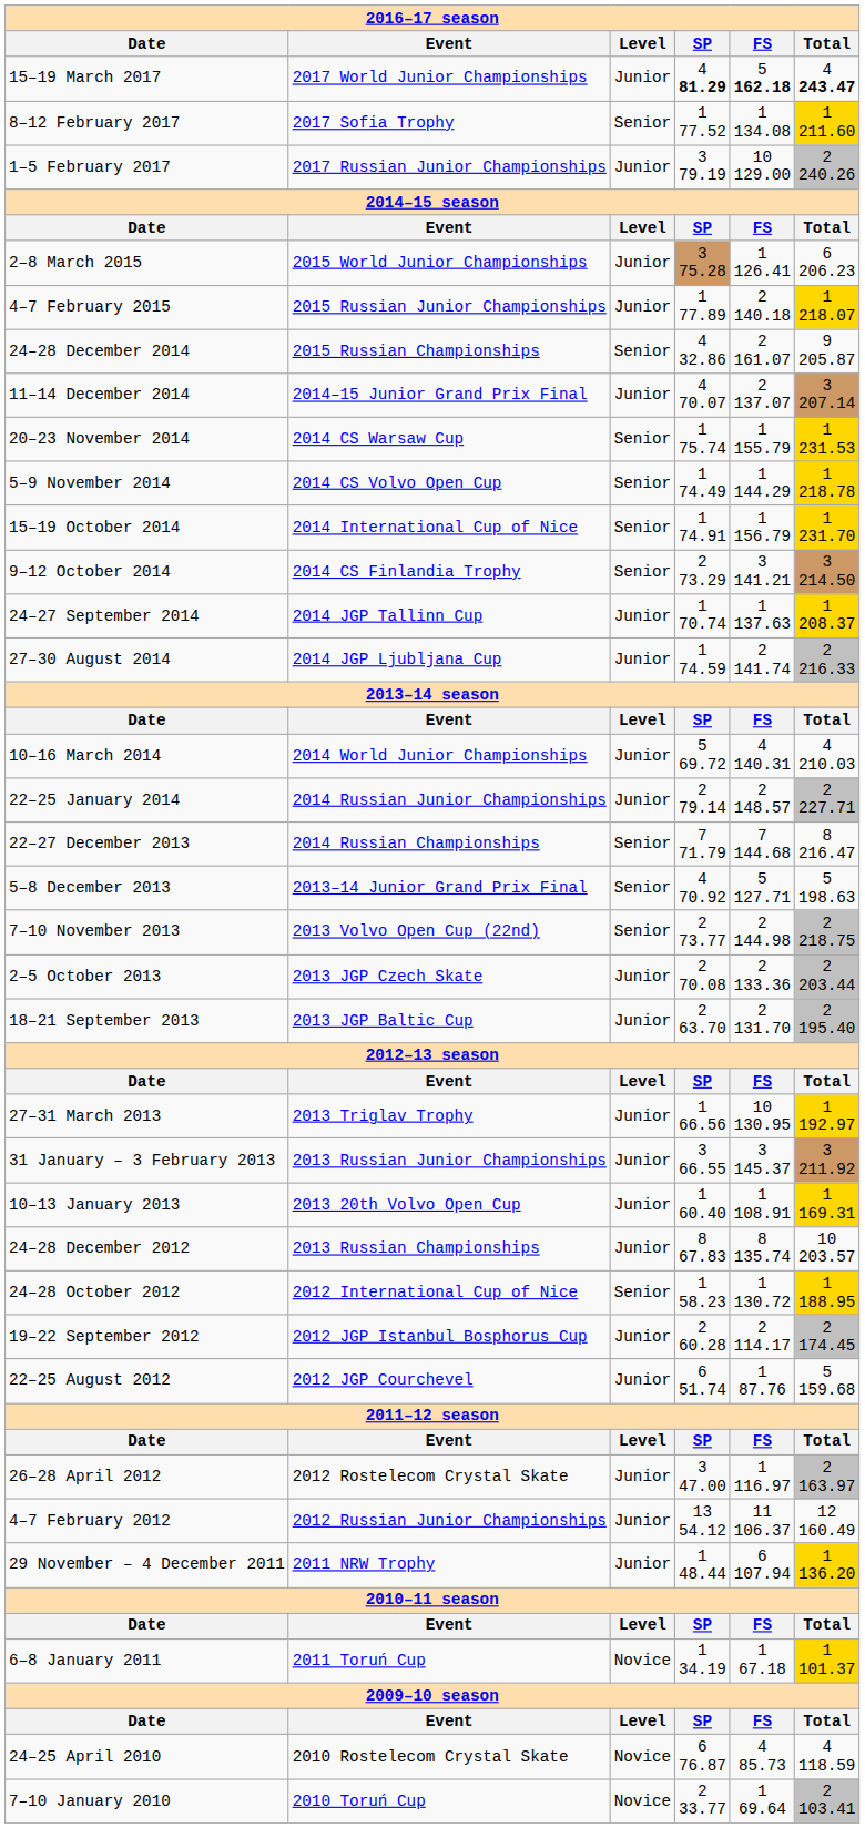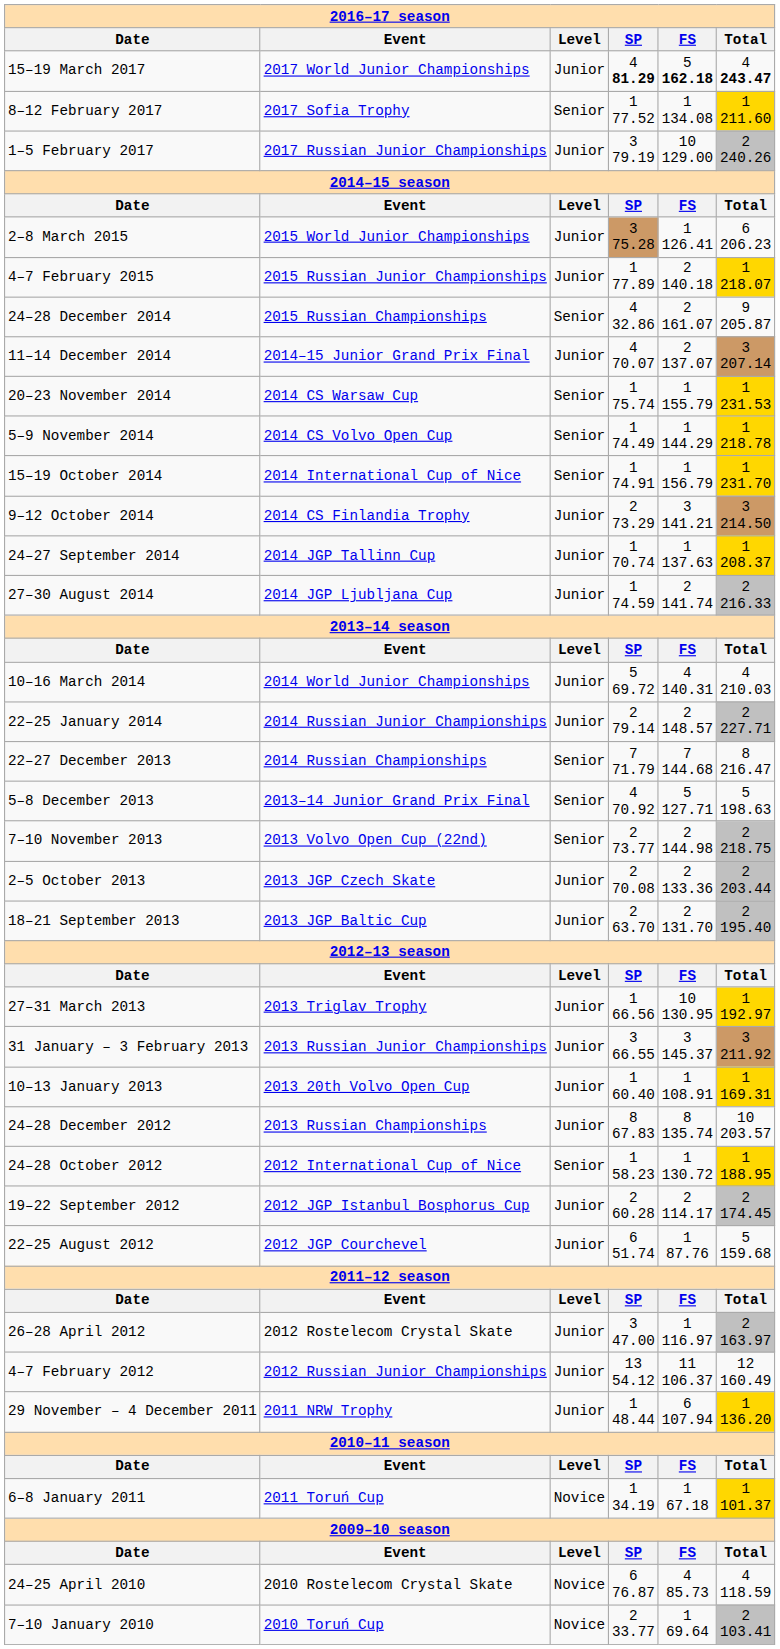 <table class="wikitable">
 <tr>
 <td style="background-color: #ffdead; " colspan=7 align=center><a href='#'><strong>2016–17 season</strong></a></td>
 </tr>
 <tr>
 <th>Date</th>
 <th>Event</th>
 <th>Level</th>
 <th><a href='#'>SP</a></th>
 <th><a href='#'>FS</a></th>
 <th>Total</th>
 </tr>
 <tr>
 <td>15–19 March 2017</td>
 <td><a href='#'>2017 World Junior Championships</a></td>
 <td>Junior</td>
 <td align=center>4 <br> <strong>81.29</strong></td>
 <td align=center>5 <br> <strong>162.18</strong></td>
 <td align=center>4 <br> <strong>243.47</strong></td>
 </tr>
 <tr>
 <td>8–12 February 2017</td>
 <td><a href='#'>2017 Sofia Trophy</a></td>
 <td>Senior</td>
 <td align=center>1 <br> 77.52</td>
 <td align=center>1 <br> 134.08</td>
 <td align=center bgcolor=gold>1 <br> 211.60</td>
 </tr>
 <tr>
 <td>1–5 February 2017</td>
 <td><a href='#'>2017 Russian Junior Championships</a></td>
 <td>Junior</td>
 <td align=center>3 <br> 79.19</td>
 <td align=center>10 <br>129.00</td>
 <td align=center bgcolor=silver>2 <br> 240.26</td>
 </tr>
 <tr>
 <td style="background-color: #ffdead; " colspan=7 align=center><a href='#'><strong>2014–15 season</strong></a></td>
 </tr>
 <tr>
 <th>Date</th>
 <th>Event</th>
 <th>Level</th>
 <th><a href='#'>SP</a></th>
 <th><a href='#'>FS</a></th>
 <th>Total</th>
 </tr>
 <tr>
 <td>2–8 March 2015</td>
 <td><a href='#'>2015 World Junior Championships</a></td>
 <td>Junior</td>
 <td align=center bgcolor=cc9966>3 <br> 75.28</td>
 <td align=center>1 <br> 126.41</td>
 <td align=center>6 <br> 206.23</td>
 </tr>
 <tr>
 <td>4–7 February 2015</td>
 <td><a href='#'>2015 Russian Junior Championships</a></td>
 <td>Junior</td>
 <td align=center>1 <br> 77.89</td>
 <td align=center>2 <br> 140.18</td>
 <td align=center bgcolor=gold>1 <br> 218.07</td>
 </tr>
 <tr>
 <td>24–28 December 2014</td>
 <td><a href='#'>2015 Russian Championships</a></td>
 <td>Senior</td>
 <td align=center>4 <br>32.86</td>
 <td align=center>2 <br> 161.07</td>
 <td align=center>9 <br> 205.87</td>
 </tr>
 <tr>
 <td>11–14 December 2014</td>
 <td><a href='#'>2014–15 Junior Grand Prix Final</a></td>
 <td>Junior</td>
 <td align=center>4 <br>70.07</td>
 <td align=center>2 <br> 137.07</td>
 <td align=center bgcolor=cc9966>3 <br> 207.14</td>
 </tr>
 <tr>
 <td>20–23 November 2014</td>
 <td><a href='#'>2014 CS Warsaw Cup</a></td>
 <td>Senior</td>
 <td align=center>1 <br> 75.74</td>
 <td align=center>1 <br> 155.79</td>
 <td align=center bgcolor=gold>1 <br> 231.53</td>
 </tr>
 <tr>
 <td>5–9 November 2014</td>
 <td><a href='#'>2014 CS Volvo Open Cup</a></td>
 <td>Senior</td>
 <td align=center>1 <br>74.49</td>
 <td align=center>1 <br> 144.29</td>
 <td align=center bgcolor=gold>1 <br> 218.78</td>
 </tr>
 <tr>
 <td>15–19 October 2014</td>
 <td><a href='#'>2014 International Cup of Nice</a></td>
 <td>Senior</td>
 <td align=center>1 <br> 74.91</td>
 <td align=center>1 <br> 156.79</td>
 <td align=center bgcolor=gold>1 <br> 231.70</td>
 </tr>
 <tr>
 <td>9–12 October 2014</td>
 <td><a href='#'>2014 CS Finlandia Trophy</a></td>
-<td>Senior</td>
+<td>Junior</td>
 <td align=center>2 <br>73.29</td>
 <td align=center>3 <br> 141.21</td>
 <td align=center bgcolor=cc9966>3 <br> 214.50</td>
 </tr>
 <tr>
 <td>24–27 September 2014</td>
 <td><a href='#'>2014 JGP Tallinn Cup</a></td>
 <td>Junior</td>
 <td align=center>1 <br>70.74</td>
 <td align=center>1 <br> 137.63</td>
 <td align=center bgcolor=gold>1 <br> 208.37</td>
 </tr>
 <tr>
 <td>27–30 August 2014</td>
 <td><a href='#'>2014 JGP Ljubljana Cup</a></td>
 <td>Junior</td>
 <td align=center>1 <br>74.59</td>
 <td align=center>2 <br> 141.74</td>
 <td align=center bgcolor=silver>2 <br> 216.33</td>
 </tr>
 <tr>
 <td style="background-color: #ffdead; " colspan=7 align=center><a href='#'><strong>2013–14 season</strong></a></td>
 </tr>
 <tr>
 <th>Date</th>
 <th>Event</th>
 <th>Level</th>
 <th><a href='#'>SP</a></th>
 <th><a href='#'>FS</a></th>
 <th>Total</th>
 </tr>
 <tr>
 <td>10–16 March 2014</td>
 <td><a href='#'>2014 World Junior Championships</a></td>
 <td>Junior</td>
 <td align=center>5 <br> 69.72</td>
 <td align=center>4 <br> 140.31</td>
 <td align=center>4 <br> 210.03</td>
 </tr>
 <tr>
 <td>22–25 January 2014</td>
 <td><a href='#'>2014 Russian Junior Championships</a></td>
 <td>Junior</td>
 <td align=center>2 <br> 79.14</td>
 <td align=center>2 <br> 148.57</td>
 <td align=center bgcolor=silver>2 <br> 227.71</td>
 </tr>
 <tr>
 <td>22–27 December 2013</td>
 <td><a href='#'>2014 Russian Championships</a></td>
 <td>Senior</td>
 <td align=center>7 <br> 71.79</td>
 <td align=center>7 <br> 144.68</td>
 <td align=center>8 <br> 216.47</td>
 </tr>
 <tr>
 <td>5–8 December 2013</td>
 <td><a href='#'>2013–14 Junior Grand Prix Final</a></td>
 <td>Senior</td>
 <td align=center>4 <br> 70.92</td>
 <td align=center>5 <br> 127.71</td>
 <td align=center>5 <br> 198.63</td>
 </tr>
 <tr>
 <td>7–10 November 2013</td>
 <td><a href='#'>2013 Volvo Open Cup (22nd)</a></td>
 <td>Senior</td>
 <td align=center>2 <br> 73.77</td>
 <td align=center>2 <br> 144.98</td>
 <td align=center bgcolor=silver>2 <br> 218.75</td>
 </tr>
 <tr>
 <td>2–5 October 2013</td>
 <td><a href='#'>2013 JGP Czech Skate</a></td>
 <td>Junior</td>
 <td align=center>2 <br> 70.08</td>
 <td align=center>2 <br> 133.36</td>
 <td align=center bgcolor=silver>2 <br> 203.44</td>
 </tr>
 <tr>
 <td>18–21 September 2013</td>
 <td><a href='#'>2013 JGP Baltic Cup</a></td>
 <td>Junior</td>
 <td align=center>2 <br> 63.70</td>
 <td align=center>2 <br> 131.70</td>
 <td align=center bgcolor=silver>2 <br> 195.40</td>
 </tr>
 <tr>
 <td style="background-color: #ffdead; " colspan=7 align=center><a href='#'><strong>2012–13 season</strong></a></td>
 </tr>
 <tr>
 <th>Date</th>
 <th>Event</th>
 <th>Level</th>
 <th><a href='#'>SP</a></th>
 <th><a href='#'>FS</a></th>
 <th>Total</th>
 </tr>
 <tr>
 <td>27–31 March 2013</td>
 <td><a href='#'>2013 Triglav Trophy</a></td>
 <td>Junior</td>
 <td align=center>1 <br> 66.56</td>
 <td align=center>10 <br> 130.95</td>
 <td align=center bgcolor=gold>1 <br> 192.97</td>
 </tr>
 <tr>
 <td>31 January – 3 February 2013</td>
 <td><a href='#'>2013 Russian Junior Championships</a></td>
 <td>Junior</td>
 <td align=center>3 <br> 66.55</td>
 <td align=center>3 <br> 145.37</td>
 <td align=center bgcolor=cc9966>3 <br> 211.92</td>
 </tr>
 <tr>
 <td>10–13 January 2013</td>
 <td><a href='#'>2013 20th Volvo Open Cup</a></td>
 <td>Junior</td>
 <td align=center>1 <br> 60.40</td>
 <td align=center>1 <br> 108.91</td>
 <td align=center bgcolor=gold>1 <br> 169.31</td>
 </tr>
 <tr>
 <td>24–28 December 2012</td>
 <td><a href='#'>2013 Russian Championships</a></td>
 <td>Junior</td>
 <td align=center>8 <br> 67.83</td>
 <td align=center>8 <br> 135.74</td>
 <td align=center>10 <br> 203.57</td>
 </tr>
 <tr>
 <td>24–28 October 2012</td>
 <td><a href='#'>2012 International Cup of Nice</a></td>
 <td>Senior</td>
 <td align=center>1 <br>58.23</td>
 <td align=center>1 <br>130.72</td>
 <td align=center bgcolor=gold>1 <br> 188.95</td>
 </tr>
 <tr>
 <td>19–22 September 2012</td>
 <td><a href='#'>2012 JGP Istanbul Bosphorus Cup</a></td>
 <td>Junior</td>
 <td align=center>2 <br>60.28</td>
 <td align=center>2 <br>114.17</td>
 <td align=center bgcolor=silver>2 <br> 174.45</td>
 </tr>
 <tr>
 <td>22–25 August 2012</td>
 <td><a href='#'>2012 JGP Courchevel</a></td>
 <td>Junior</td>
 <td align=center>6 <br>51.74</td>
 <td align=center>1 <br>87.76</td>
 <td align=center>5 <br> 159.68</td>
 </tr>
 <tr>
 <td style="background-color: #ffdead; " colspan=7 align=center><a href='#'><strong>2011–12 season</strong></a></td>
 </tr>
 <tr>
 <th>Date</th>
 <th>Event</th>
 <th>Level</th>
 <th><a href='#'>SP</a></th>
 <th><a href='#'>FS</a></th>
 <th>Total</th>
 </tr>
 <tr>
 <td>26–28 April 2012</td>
 <td>2012 Rostelecom Crystal Skate</td>
 <td>Junior</td>
 <td align=center>3 <br>47.00</td>
 <td align=center>1 <br>116.97</td>
 <td align=center bgcolor=silver>2 <br> 163.97</td>
 </tr>
 <tr>
 <td>4–7 February 2012</td>
 <td><a href='#'>2012 Russian Junior Championships</a></td>
 <td>Junior</td>
 <td align=center>13 <br>54.12</td>
 <td align=center>11 <br>106.37</td>
 <td align=center>12 <br> 160.49</td>
 </tr>
 <tr>
 <td>29 November  – 4 December 2011</td>
 <td><a href='#'>2011 NRW Trophy</a></td>
 <td>Junior</td>
 <td align=center>1 <br>48.44</td>
 <td align=center>6 <br>107.94</td>
 <td align=center bgcolor=gold>1 <br> 136.20</td>
 </tr>
 <tr>
 <td style="background-color: #ffdead; " colspan=7 align=center><a href='#'><strong>2010–11 season</strong></a></td>
 </tr>
 <tr>
 <th>Date</th>
 <th>Event</th>
 <th>Level</th>
 <th><a href='#'>SP</a></th>
 <th><a href='#'>FS</a></th>
 <th>Total</th>
 </tr>
 <tr>
 <td>6–8 January 2011</td>
 <td><a href='#'>2011 Toruń Cup</a></td>
 <td>Novice</td>
 <td align=center>1 <br>34.19</td>
 <td align=center>1 <br>67.18</td>
 <td align=center bgcolor=gold>1 <br> 101.37</td>
 </tr>
 <tr>
 <td style="background-color: #ffdead; " colspan=7 align=center><a href='#'><strong>2009–10 season</strong></a></td>
 </tr>
 <tr>
 <th>Date</th>
 <th>Event</th>
 <th>Level</th>
 <th><a href='#'>SP</a></th>
 <th><a href='#'>FS</a></th>
 <th>Total</th>
 </tr>
 <tr>
 <td>24–25 April 2010</td>
 <td>2010 Rostelecom Crystal Skate</td>
 <td>Novice</td>
 <td align=center>6 <br>76.87</td>
 <td align=center>4 <br>85.73</td>
 <td align=center>4 <br> 118.59</td>
 </tr>
 <tr>
 <td>7–10 January 2010</td>
 <td><a href='#'>2010 Toruń Cup</a></td>
 <td>Novice</td>
 <td align=center>2 <br>33.77</td>
 <td align=center>1 <br>69.64</td>
 <td align=center bgcolor=silver>2 <br> 103.41</td>
 </tr>
 </table>
